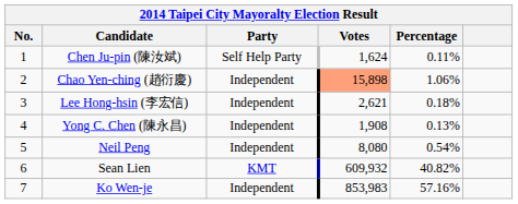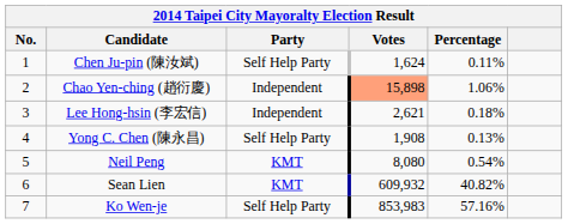 <table class="wikitable" style="margin:1em auto; text-align:center">
 <tr>
 <th colspan="7" width=620px><a href='#'>2014 Taipei City Mayoralty Election</a> Result</th>
 </tr>
 <tr>
 <th width=35>No.</th>
 <th width=180>Candidate</th>
 <th width=120>Party</th>
 <th width=75>Votes</th>
 <th width=75>Percentage</th>
 <th width=49></th>
 </tr>
 <tr>
 <td>1</td>
 <td><a href='#'>Chen Ju-pin</a> (陳汝斌)</td>
 <td>Self Help Party</td>
 <td style="border-left:4px solid #C0C0C0;" align="right">1,624</td>
 <td align="right">0.11%</td>
 <td align="center"></td>
 </tr>
 <tr>
 <td>2</td>
 <td><a href='#'>Chao Yen-ching</a> (趙衍慶)</td>
 <td>Independent</td>
 <td style="background: lightsalmon; border-left:4px solid #000000;" align="right">15,898</td>
 <td align="right">1.06%</td>
 <td align="center"></td>
 </tr>
 <tr>
 <td>3</td>
 <td><a href='#'>Lee Hong-hsin</a> (李宏信)</td>
 <td>Independent</td>
 <td style="border-left:4px solid #000000;" align="right">2,621</td>
 <td align="right">0.18%</td>
 <td align="center"></td>
 </tr>
 <tr>
 <td>4</td>
 <td><a href='#'>Yong C. Chen</a> (陳永昌)</td>
-<td>Independent</td>
+<td>Self Help Party</td>
 <td style="border-left:4px solid #000000;" align="right">1,908</td>
 <td align="right">0.13%</td>
 <td align="center"></td>
 </tr>
 <tr>
 <td>5</td>
 <td><a href='#'>Neil Peng</a></td>
-<td>Independent</td>
+<td><a href='#'>KMT</a></td>
 <td style="border-left:4px solid #000000;" align="right">8,080</td>
 <td align="right">0.54%</td>
 <td align="center"></td>
 </tr>
 <tr>
 <td>6</td>
 <td>Sean Lien</td>
 <td><a href='#'>KMT</a></td>
 <td style="border-left:4px solid #000099;" align="right">609,932</td>
 <td align="right">40.82%</td>
 <td align="center"></td>
 </tr>
 <tr>
 <td>7</td>
 <td><a href='#'>Ko Wen-je</a></td>
-<td>Independent</td>
+<td>Self Help Party</td>
 <td style="border-left:4px solid #000000;" align="right">853,983</td>
 <td align="right">57.16%</td>
 <td><div></div></td>
 </tr>
 </table>
